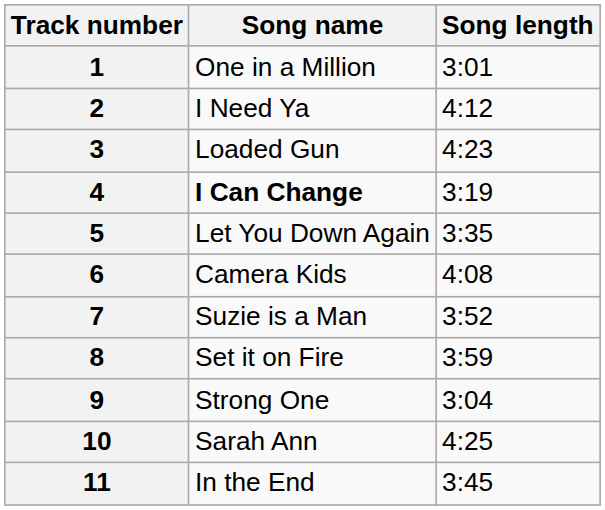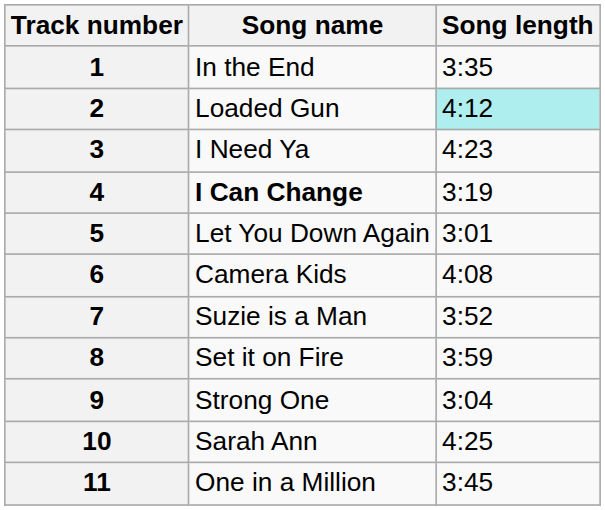 <table class="wikitable sortable">
 <tr>
 <th>Track number</th>
 <th>Song name</th>
 <th>Song length</th>
 </tr>
 <tr>
 <th>1</th>
-<td>One in a Million</td>
-<td>3:01</td>
+<td>In the End</td>
+<td>3:35</td>
 </tr>
 <tr>
 <th>2</th>
-<td>I Need Ya</td>
-<td>4:12</td>
+<td>Loaded Gun</td>
+<td style="background: paleturquoise;">4:12</td>
 </tr>
 <tr>
 <th>3</th>
-<td>Loaded Gun</td>
+<td>I Need Ya</td>
 <td>4:23</td>
 </tr>
 <tr>
 <th>4</th>
 <td><strong>I Can Change</strong></td>
 <td>3:19</td>
 </tr>
 <tr>
 <th>5</th>
 <td>Let You Down Again</td>
-<td>3:35</td>
+<td>3:01</td>
 </tr>
 <tr>
 <th>6</th>
 <td>Camera Kids</td>
 <td>4:08</td>
 </tr>
 <tr>
 <th>7</th>
 <td>Suzie is a Man</td>
 <td>3:52</td>
 </tr>
 <tr>
 <th>8</th>
 <td>Set it on Fire</td>
 <td>3:59</td>
 </tr>
 <tr>
 <th>9</th>
 <td>Strong One</td>
 <td>3:04</td>
 </tr>
 <tr>
 <th>10</th>
 <td>Sarah Ann</td>
 <td>4:25</td>
 </tr>
 <tr>
 <th>11</th>
-<td>In the End</td>
+<td>One in a Million</td>
 <td>3:45</td>
 </tr>
 </table>
